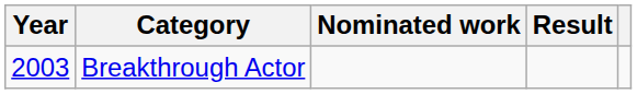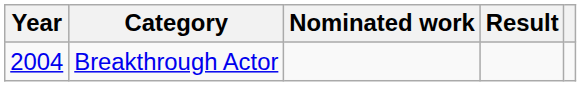 <table class="wikitable">
 <tr>
 <th>Year</th>
 <th>Category</th>
 <th>Nominated work</th>
 <th>Result</th>
 <th scope="col" class="unsortable"></th>
 </tr>
 <tr>
-<td><a href='#'>2003</a></td>
+<td><a href='#'>2004</a></td>
 <td><a href='#'>Breakthrough Actor</a></td>
 <td><em></em></td>
 <td></td>
 <td style="text-align: center;"></td>
 </tr>
 </table>
